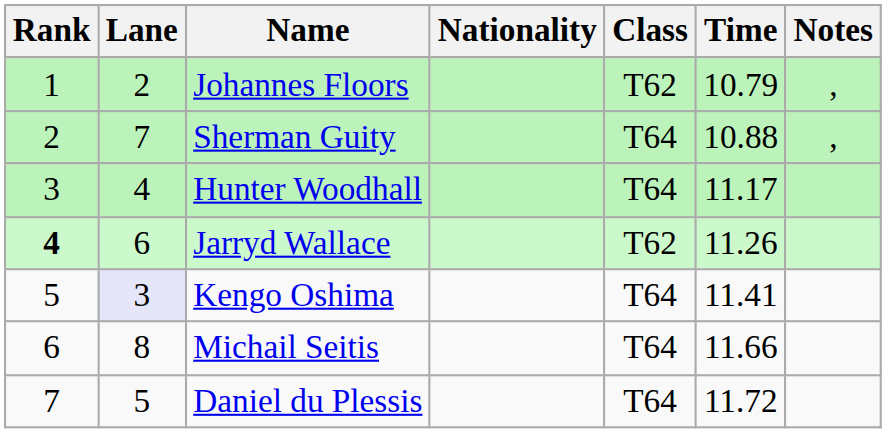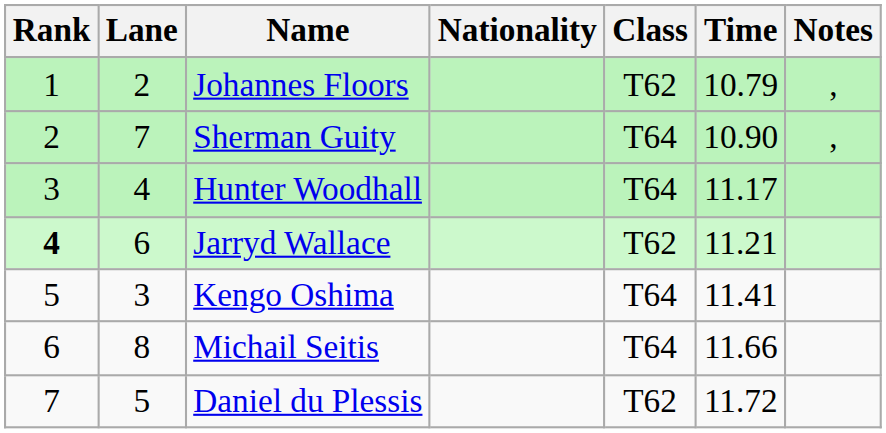 <table class="wikitable sortable" style="text-align:center">
 <tr>
 <th>Rank</th>
 <th>Lane</th>
 <th>Name</th>
 <th>Nationality</th>
 <th>Class</th>
 <th>Time</th>
 <th>Notes</th>
 </tr>
 <tr bgcolor=bbf3bb>
 <td>1</td>
 <td>2</td>
 <td align="left"><a href='#'>Johannes Floors</a></td>
 <td align="left"></td>
 <td>T62</td>
 <td>10.79</td>
 <td>, </td>
 </tr>
 <tr bgcolor=bbf3bb>
 <td>2</td>
 <td>7</td>
 <td align="left"><a href='#'>Sherman Guity</a></td>
 <td align="left"></td>
 <td>T64</td>
-<td>10.88</td>
+<td>10.90</td>
 <td>, </td>
 </tr>
 <tr bgcolor=bbf3bb>
 <td>3</td>
 <td>4</td>
 <td align="left"><a href='#'>Hunter Woodhall</a></td>
 <td align="left"></td>
 <td>T64</td>
 <td>11.17</td>
 <td></td>
 </tr>
 <tr bgcolor=ccf9cc>
 <td><strong>4</strong></td>
 <td>6</td>
 <td align="left"><a href='#'>Jarryd Wallace</a></td>
 <td align="left"></td>
 <td>T62</td>
-<td>11.26</td>
+<td>11.21</td>
 <td></td>
 </tr>
 <tr>
 <td>5</td>
-<td style="background: lavender;">3</td>
+<td>3</td>
 <td align="left"><a href='#'>Kengo Oshima</a></td>
 <td align="left"></td>
 <td>T64</td>
 <td>11.41</td>
 <td></td>
 </tr>
 <tr>
 <td>6</td>
 <td>8</td>
 <td align="left"><a href='#'>Michail Seitis</a></td>
 <td align="left"></td>
 <td>T64</td>
 <td>11.66</td>
 <td></td>
 </tr>
 <tr>
 <td>7</td>
 <td>5</td>
 <td align="left"><a href='#'>Daniel du Plessis</a></td>
 <td align="left"></td>
-<td>T64</td>
+<td>T62</td>
 <td>11.72</td>
 <td></td>
 </tr>
 </table>
